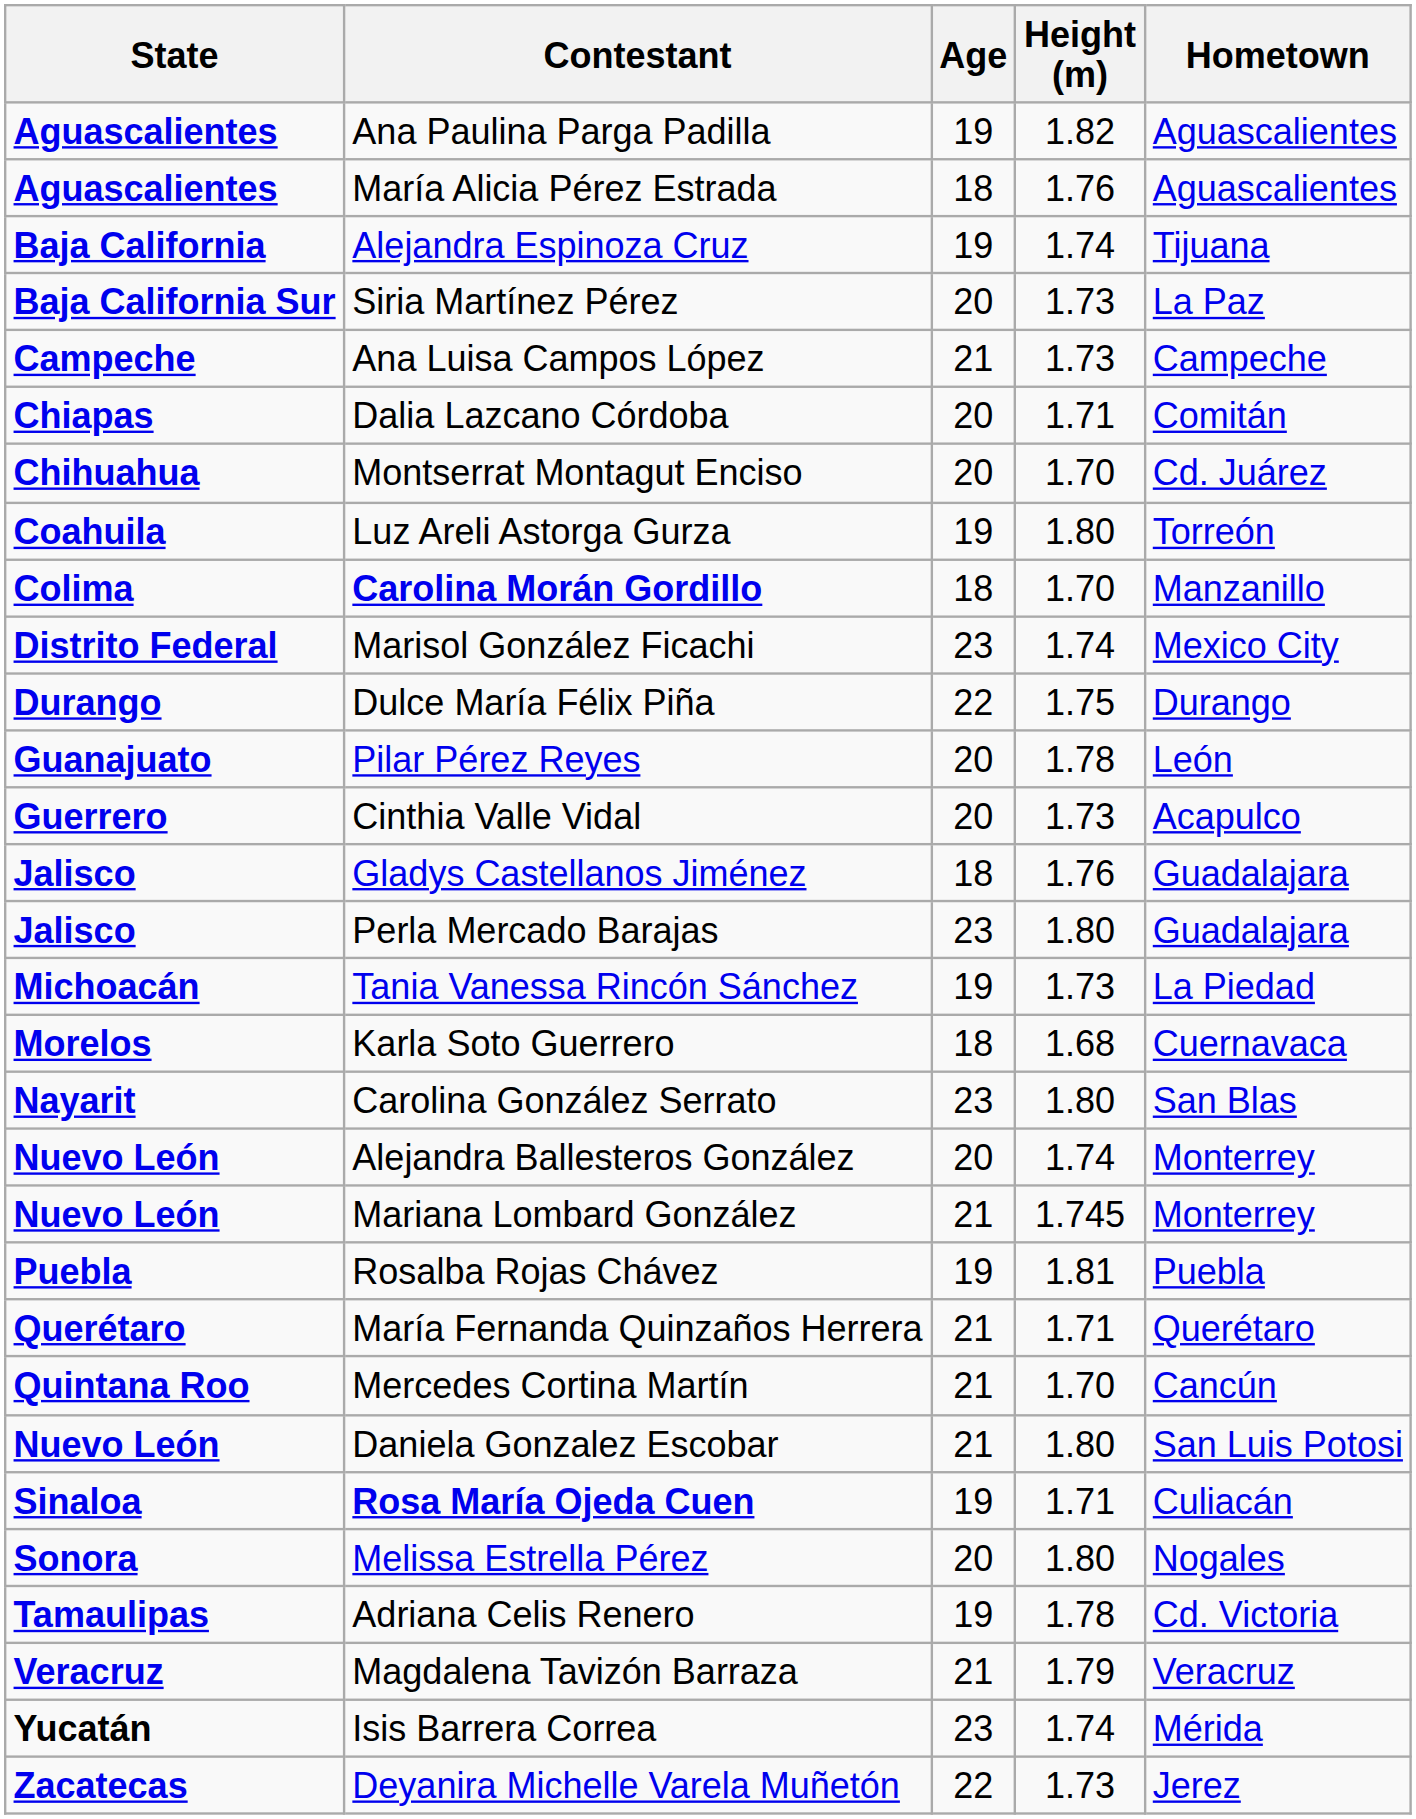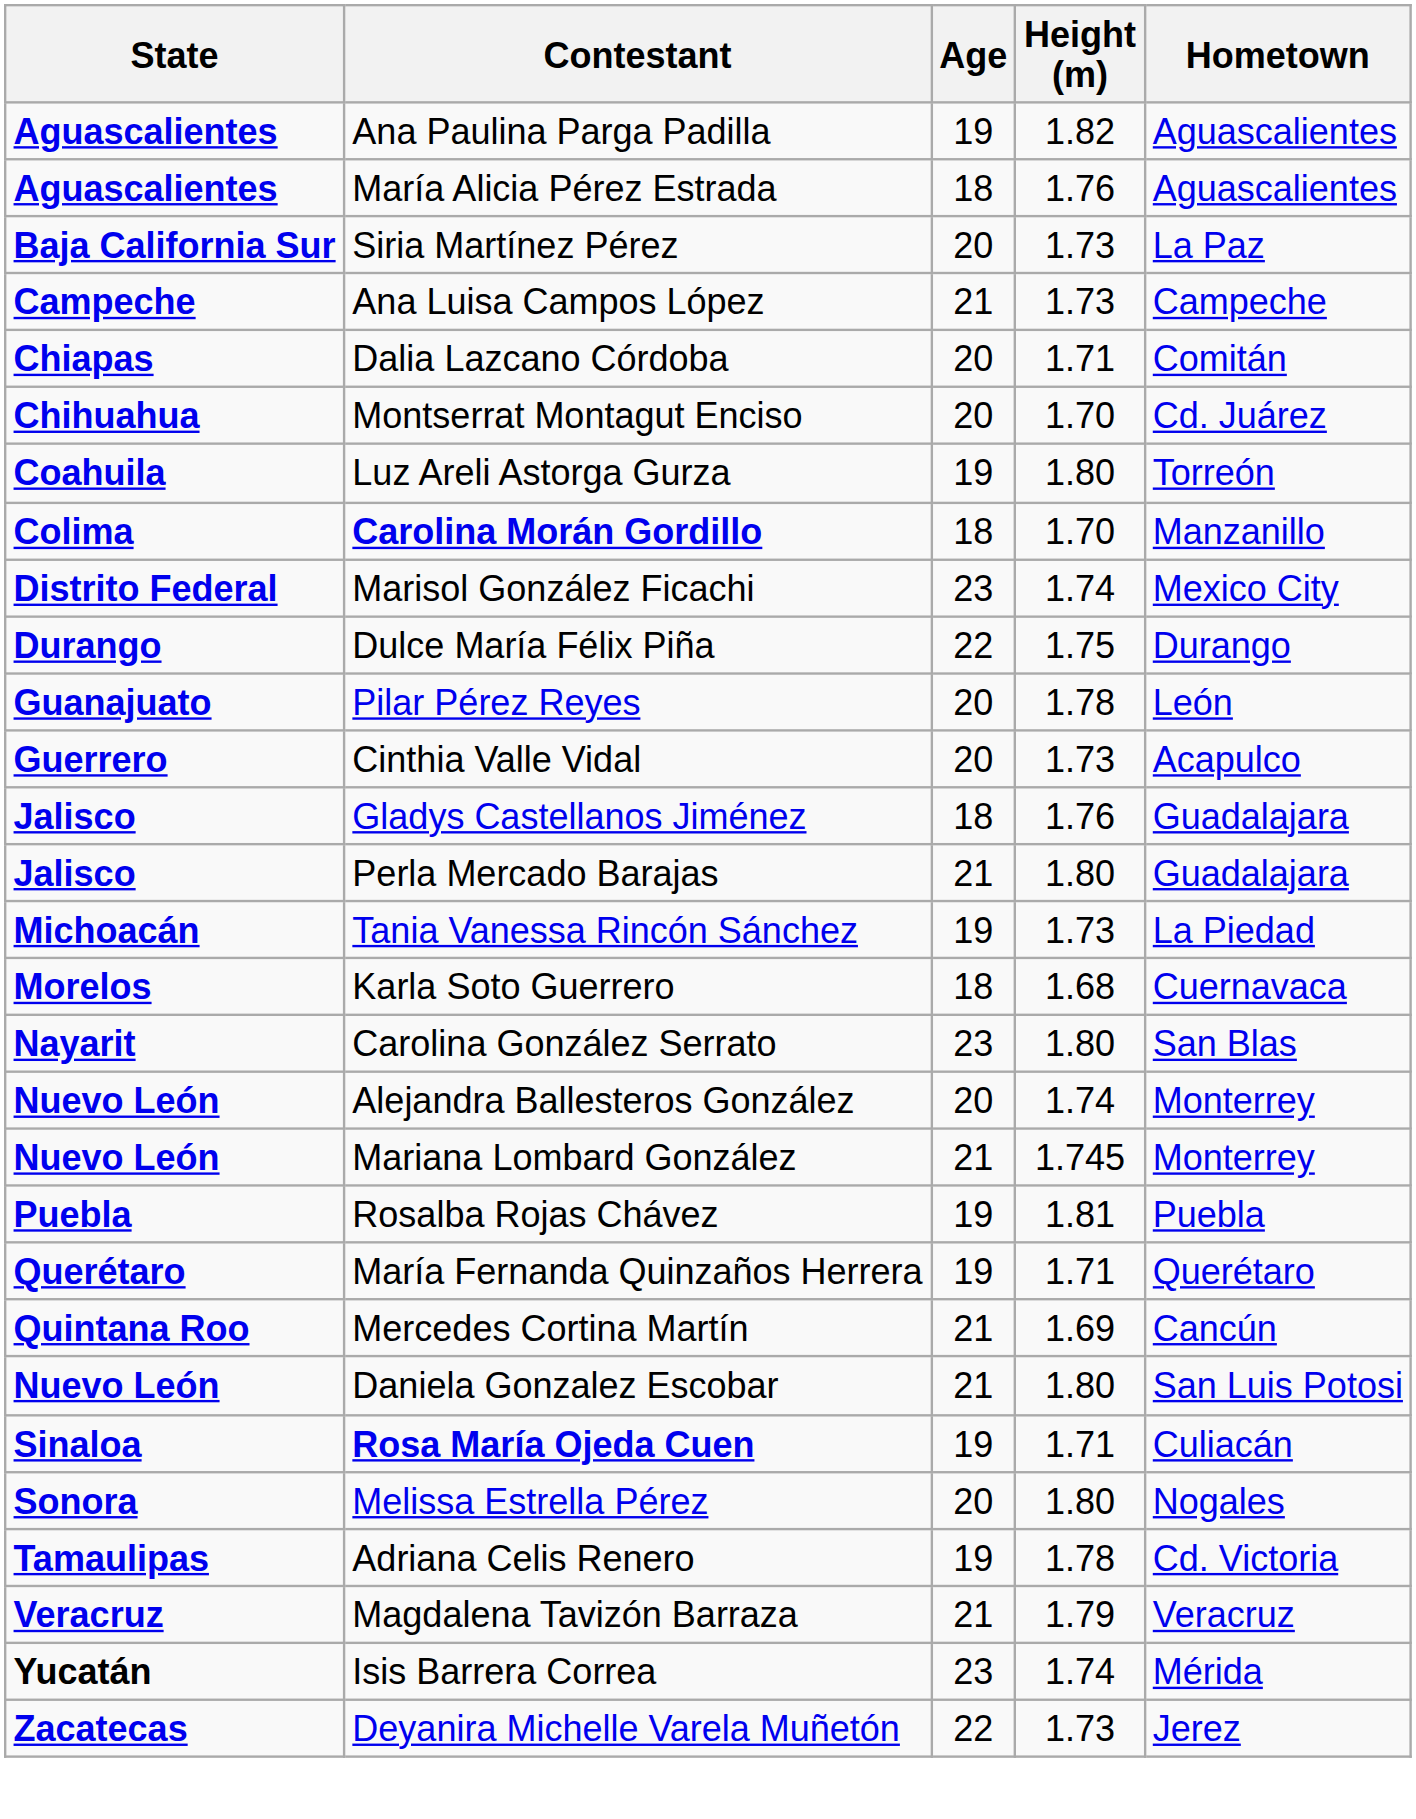 <table class="wikitable sortable" style="font-size:95%;">
 <tr>
 <th>State</th>
 <th>Contestant</th>
 <th>Age</th>
 <th>Height<br> (m)</th>
 <th>Hometown</th>
 </tr>
 <tr>
 <td><strong> <a href='#'>Aguascalientes</a></strong></td>
 <td>Ana Paulina Parga Padilla</td>
 <td align="center">19</td>
 <td align="center">1.82</td>
 <td><a href='#'>Aguascalientes</a></td>
 </tr>
 <tr>
 <td><strong> <a href='#'>Aguascalientes</a></strong></td>
 <td>María Alicia Pérez Estrada</td>
 <td align="center">18</td>
 <td align="center">1.76</td>
 <td><a href='#'>Aguascalientes</a></td>
-</tr>
-<tr>
-<td><strong> <a href='#'>Baja California</a></strong></td>
-<td><a href='#'>Alejandra Espinoza Cruz</a></td>
-<td align="center">19</td>
-<td align="center">1.74</td>
-<td><a href='#'>Tijuana</a></td>
 </tr>
 <tr>
 <td><strong> <a href='#'>Baja California Sur</a></strong></td>
 <td>Siria Martínez Pérez</td>
 <td align="center">20</td>
 <td align="center">1.73</td>
 <td><a href='#'>La Paz</a></td>
 </tr>
 <tr>
 <td><strong> <a href='#'>Campeche</a></strong></td>
 <td>Ana Luisa Campos López</td>
 <td align="center">21</td>
 <td align="center">1.73</td>
 <td><a href='#'>Campeche</a></td>
 </tr>
 <tr>
 <td><strong> <a href='#'>Chiapas</a></strong></td>
 <td>Dalia Lazcano Córdoba</td>
 <td align="center">20</td>
 <td align="center">1.71</td>
 <td><a href='#'>Comitán</a></td>
 </tr>
 <tr>
 <td><strong> <a href='#'>Chihuahua</a></strong></td>
 <td>Montserrat Montagut Enciso</td>
 <td align="center">20</td>
 <td align="center">1.70</td>
 <td><a href='#'>Cd. Juárez</a></td>
 </tr>
 <tr>
 <td><strong> <a href='#'>Coahuila</a></strong></td>
 <td>Luz Areli Astorga Gurza</td>
 <td align="center">19</td>
 <td align="center">1.80</td>
 <td><a href='#'>Torreón</a></td>
 </tr>
 <tr>
 <td><strong> <a href='#'>Colima</a></strong></td>
 <td><strong><a href='#'>Carolina Morán Gordillo</a></strong></td>
 <td align="center">18</td>
 <td align="center">1.70</td>
 <td><a href='#'>Manzanillo</a></td>
 </tr>
 <tr>
 <td><strong> <a href='#'>Distrito Federal</a></strong></td>
 <td>Marisol González Ficachi</td>
 <td align="center">23</td>
 <td align="center">1.74</td>
 <td><a href='#'>Mexico City</a></td>
 </tr>
 <tr>
 <td><strong> <a href='#'>Durango</a></strong></td>
 <td>Dulce María Félix Piña</td>
 <td align="center">22</td>
 <td align="center">1.75</td>
 <td><a href='#'>Durango</a></td>
 </tr>
 <tr>
 <td><strong> <a href='#'>Guanajuato</a></strong></td>
 <td><a href='#'>Pilar Pérez Reyes</a></td>
 <td align="center">20</td>
 <td align="center">1.78</td>
 <td><a href='#'>León</a></td>
 </tr>
 <tr>
 <td><strong> <a href='#'>Guerrero</a></strong></td>
 <td>Cinthia Valle Vidal</td>
 <td align="center">20</td>
 <td align="center">1.73</td>
 <td><a href='#'>Acapulco</a></td>
 </tr>
 <tr>
 <td><strong> <a href='#'>Jalisco</a></strong></td>
 <td><a href='#'>Gladys Castellanos Jiménez</a></td>
 <td align="center">18</td>
 <td align="center">1.76</td>
 <td><a href='#'>Guadalajara</a></td>
 </tr>
 <tr>
 <td><strong> <a href='#'>Jalisco</a></strong></td>
 <td>Perla Mercado Barajas</td>
-<td align="center">23</td>
+<td align="center">21</td>
 <td align="center">1.80</td>
 <td><a href='#'>Guadalajara</a></td>
 </tr>
 <tr>
 <td><strong> <a href='#'>Michoacán</a></strong></td>
 <td><a href='#'>Tania Vanessa Rincón Sánchez</a></td>
 <td align="center">19</td>
 <td align="center">1.73</td>
 <td><a href='#'>La Piedad</a></td>
 </tr>
 <tr>
 <td><strong> <a href='#'>Morelos</a></strong></td>
 <td>Karla Soto Guerrero</td>
 <td align="center">18</td>
 <td align="center">1.68</td>
 <td><a href='#'>Cuernavaca</a></td>
 </tr>
 <tr>
 <td><strong> <a href='#'>Nayarit</a></strong></td>
 <td>Carolina González Serrato</td>
 <td align="center">23</td>
 <td align="center">1.80</td>
 <td><a href='#'>San Blas</a></td>
 </tr>
 <tr>
 <td><strong> <a href='#'>Nuevo León</a></strong></td>
 <td>Alejandra Ballesteros González</td>
 <td align="center">20</td>
 <td align="center">1.74</td>
 <td><a href='#'>Monterrey</a></td>
 </tr>
 <tr>
 <td><strong> <a href='#'>Nuevo León</a></strong></td>
 <td>Mariana Lombard González</td>
 <td align="center">21</td>
 <td align="center">1.745</td>
 <td><a href='#'>Monterrey</a></td>
 </tr>
 <tr>
 <td><strong> <a href='#'>Puebla</a></strong></td>
 <td>Rosalba Rojas Chávez</td>
 <td align="center">19</td>
 <td align="center">1.81</td>
 <td><a href='#'>Puebla</a></td>
 </tr>
 <tr>
 <td><strong> <a href='#'>Querétaro</a></strong></td>
 <td>María Fernanda Quinzaños Herrera</td>
-<td align="center">21</td>
+<td align="center">19</td>
 <td align="center">1.71</td>
 <td><a href='#'>Querétaro</a></td>
 </tr>
 <tr>
 <td><strong> <a href='#'>Quintana Roo</a></strong></td>
 <td>Mercedes Cortina Martín</td>
 <td align="center">21</td>
-<td align="center">1.70</td>
+<td align="center">1.69</td>
 <td><a href='#'>Cancún</a></td>
 </tr>
 <tr>
 <td><strong> <a href='#'>Nuevo León</a></strong></td>
 <td>Daniela Gonzalez Escobar</td>
 <td align="center">21</td>
 <td align="center">1.80</td>
 <td><a href='#'>San Luis Potosi</a></td>
 </tr>
 <tr>
 <td><strong> <a href='#'>Sinaloa</a></strong></td>
 <td><strong><a href='#'>Rosa María Ojeda Cuen</a></strong></td>
 <td align="center">19</td>
 <td align="center">1.71</td>
 <td><a href='#'>Culiacán</a></td>
 </tr>
 <tr>
 <td><strong> <a href='#'>Sonora</a></strong></td>
 <td><a href='#'>Melissa Estrella Pérez</a></td>
 <td align="center">20</td>
 <td align="center">1.80</td>
 <td><a href='#'>Nogales</a></td>
 </tr>
 <tr>
 <td><strong> <a href='#'>Tamaulipas</a></strong></td>
 <td>Adriana Celis Renero</td>
 <td align="center">19</td>
 <td align="center">1.78</td>
 <td><a href='#'>Cd. Victoria</a></td>
 </tr>
 <tr>
 <td><strong> <a href='#'>Veracruz</a></strong></td>
 <td>Magdalena Tavizón Barraza</td>
 <td align="center">21</td>
 <td align="center">1.79</td>
 <td><a href='#'>Veracruz</a></td>
 </tr>
 <tr>
 <td><strong> Yucatán</strong></td>
 <td>Isis Barrera Correa</td>
 <td align="center">23</td>
 <td align="center">1.74</td>
 <td><a href='#'>Mérida</a></td>
 </tr>
 <tr>
 <td><strong> <a href='#'>Zacatecas</a></strong></td>
 <td><a href='#'>Deyanira Michelle Varela Muñetón</a></td>
 <td align="center">22</td>
 <td align="center">1.73</td>
 <td><a href='#'>Jerez</a></td>
 </tr>
 </table>
